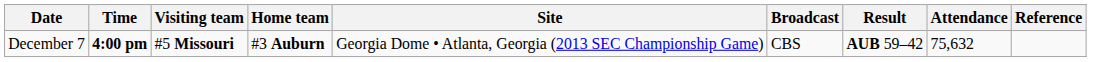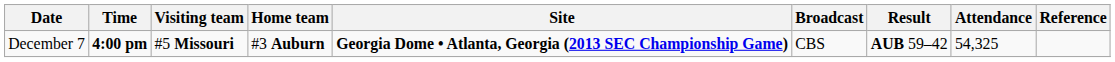 <table class="wikitable" style="font-size:95%;">
 <tr>
 <th>Date</th>
 <th>Time</th>
 <th>Visiting team</th>
 <th>Home team</th>
 <th>Site</th>
 <th>Broadcast</th>
 <th>Result</th>
 <th>Attendance</th>
 <th class="unsortable">Reference</th>
 </tr>
 <tr bgcolor=>
 <td>December 7</td>
 <td><strong>4:00 pm</strong></td>
 <td>#5 <strong>Missouri</strong></td>
 <td>#3 <strong>Auburn</strong></td>
-<td>Georgia Dome • Atlanta, Georgia (<a href='#'>2013 SEC Championship Game</a>)</td>
+<td><strong>Georgia Dome • Atlanta, Georgia (<a href='#'>2013 SEC Championship Game</a>)</strong></td>
 <td>CBS</td>
 <td><strong>AUB</strong> 59–42</td>
-<td>75,632</td>
+<td>54,325</td>
 <td align="center"></td>
 </tr>
 <tr>
 </tr>
 </table>
